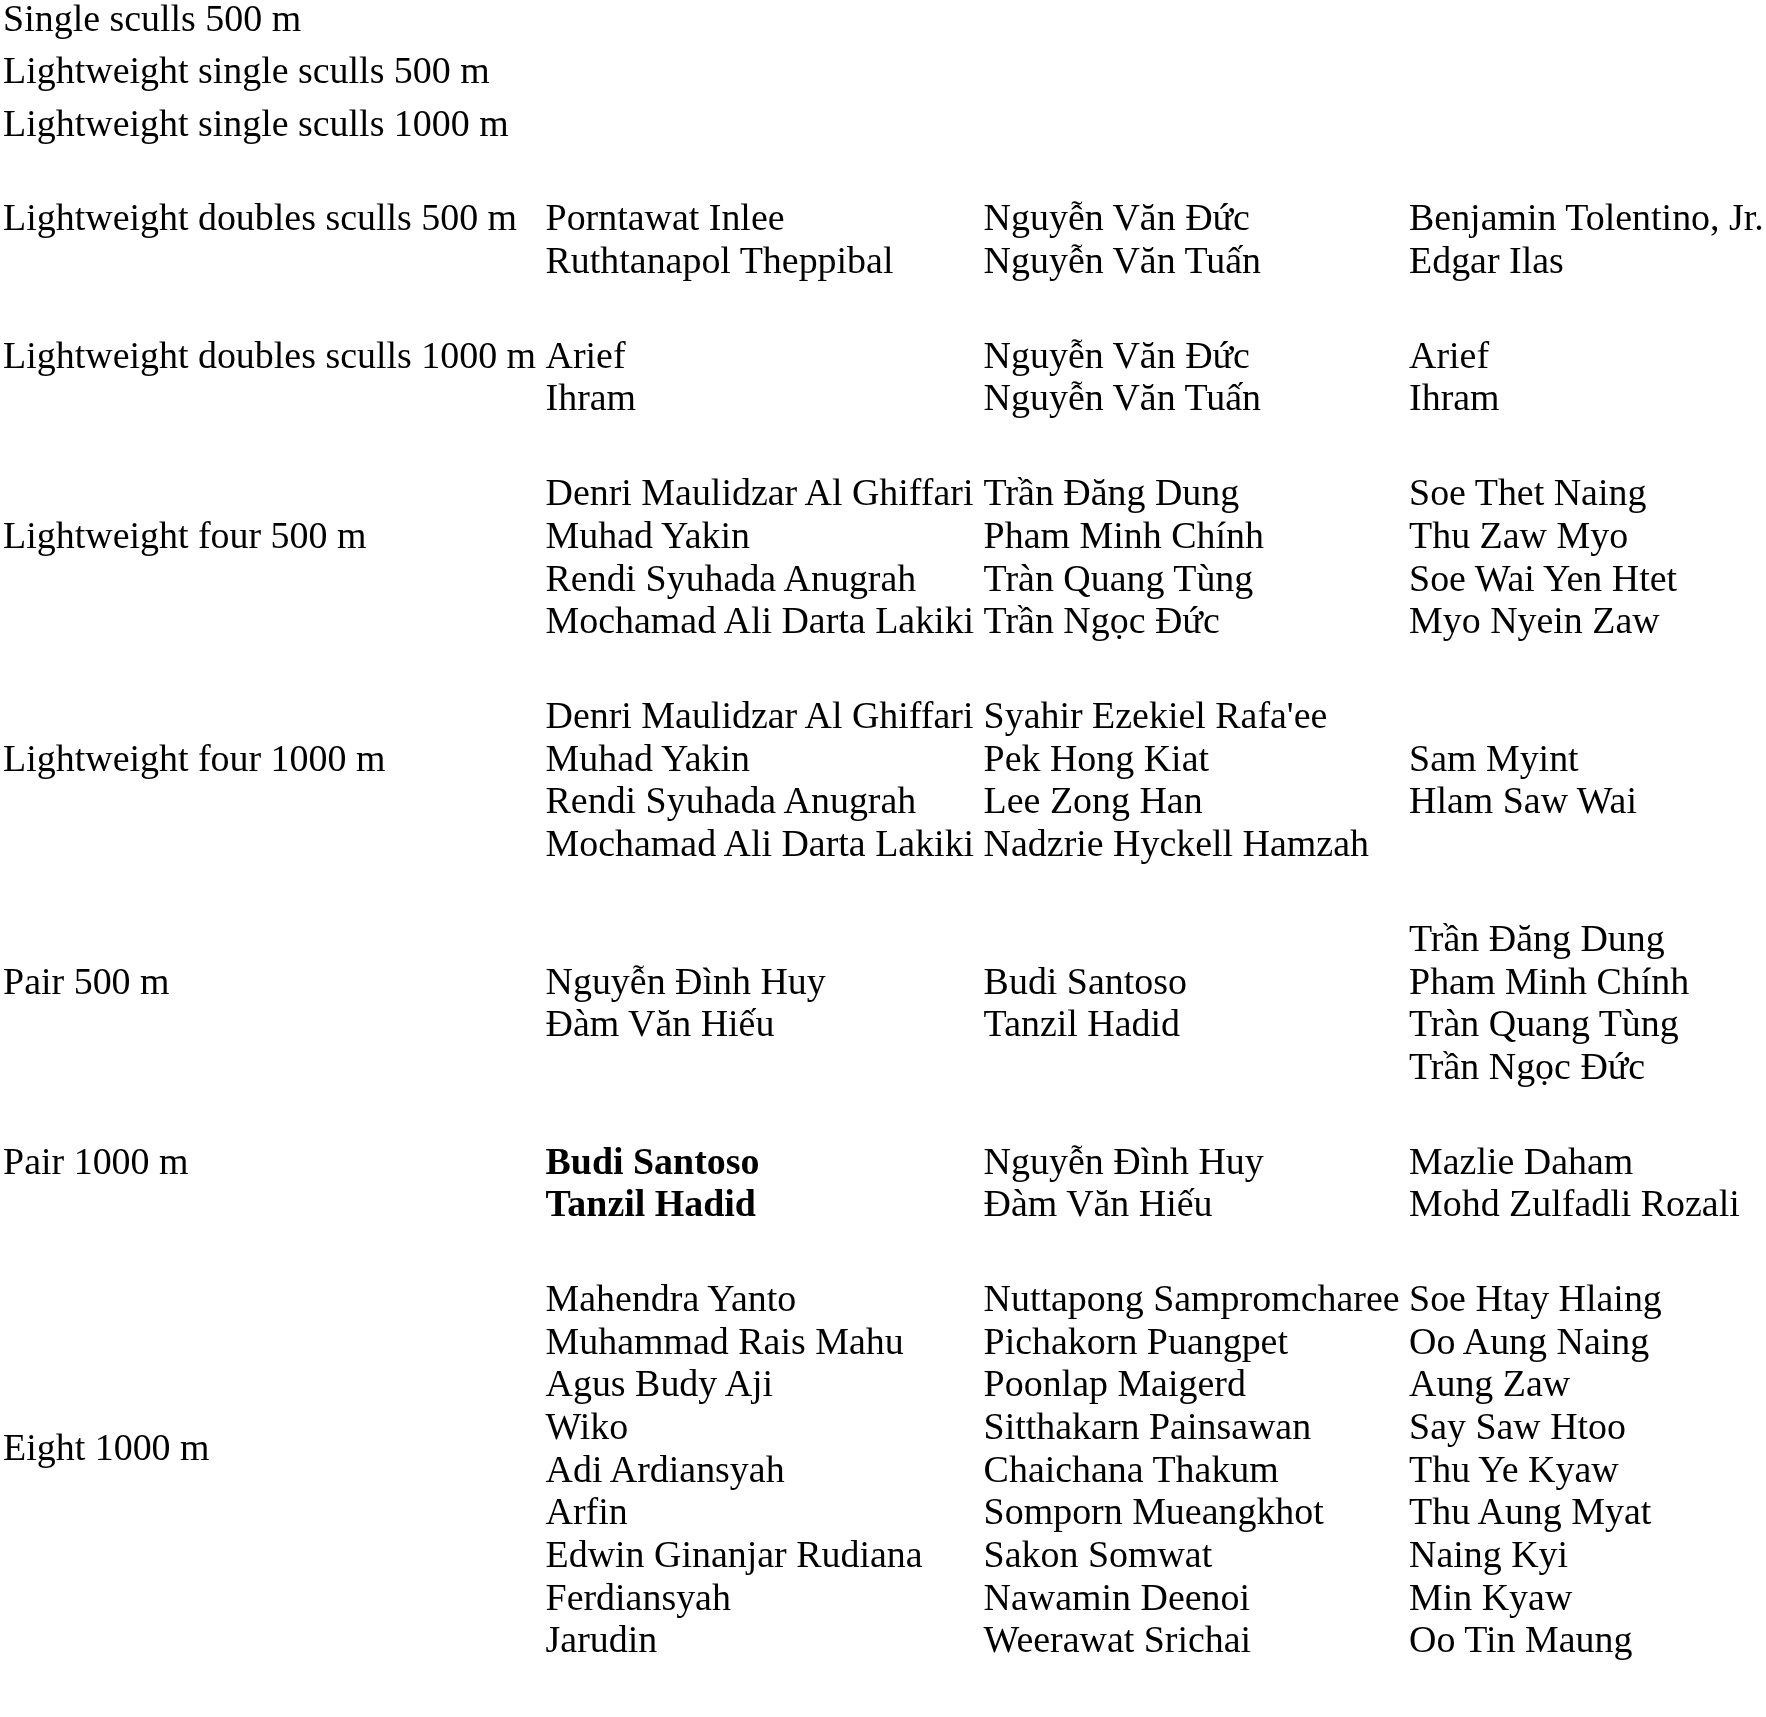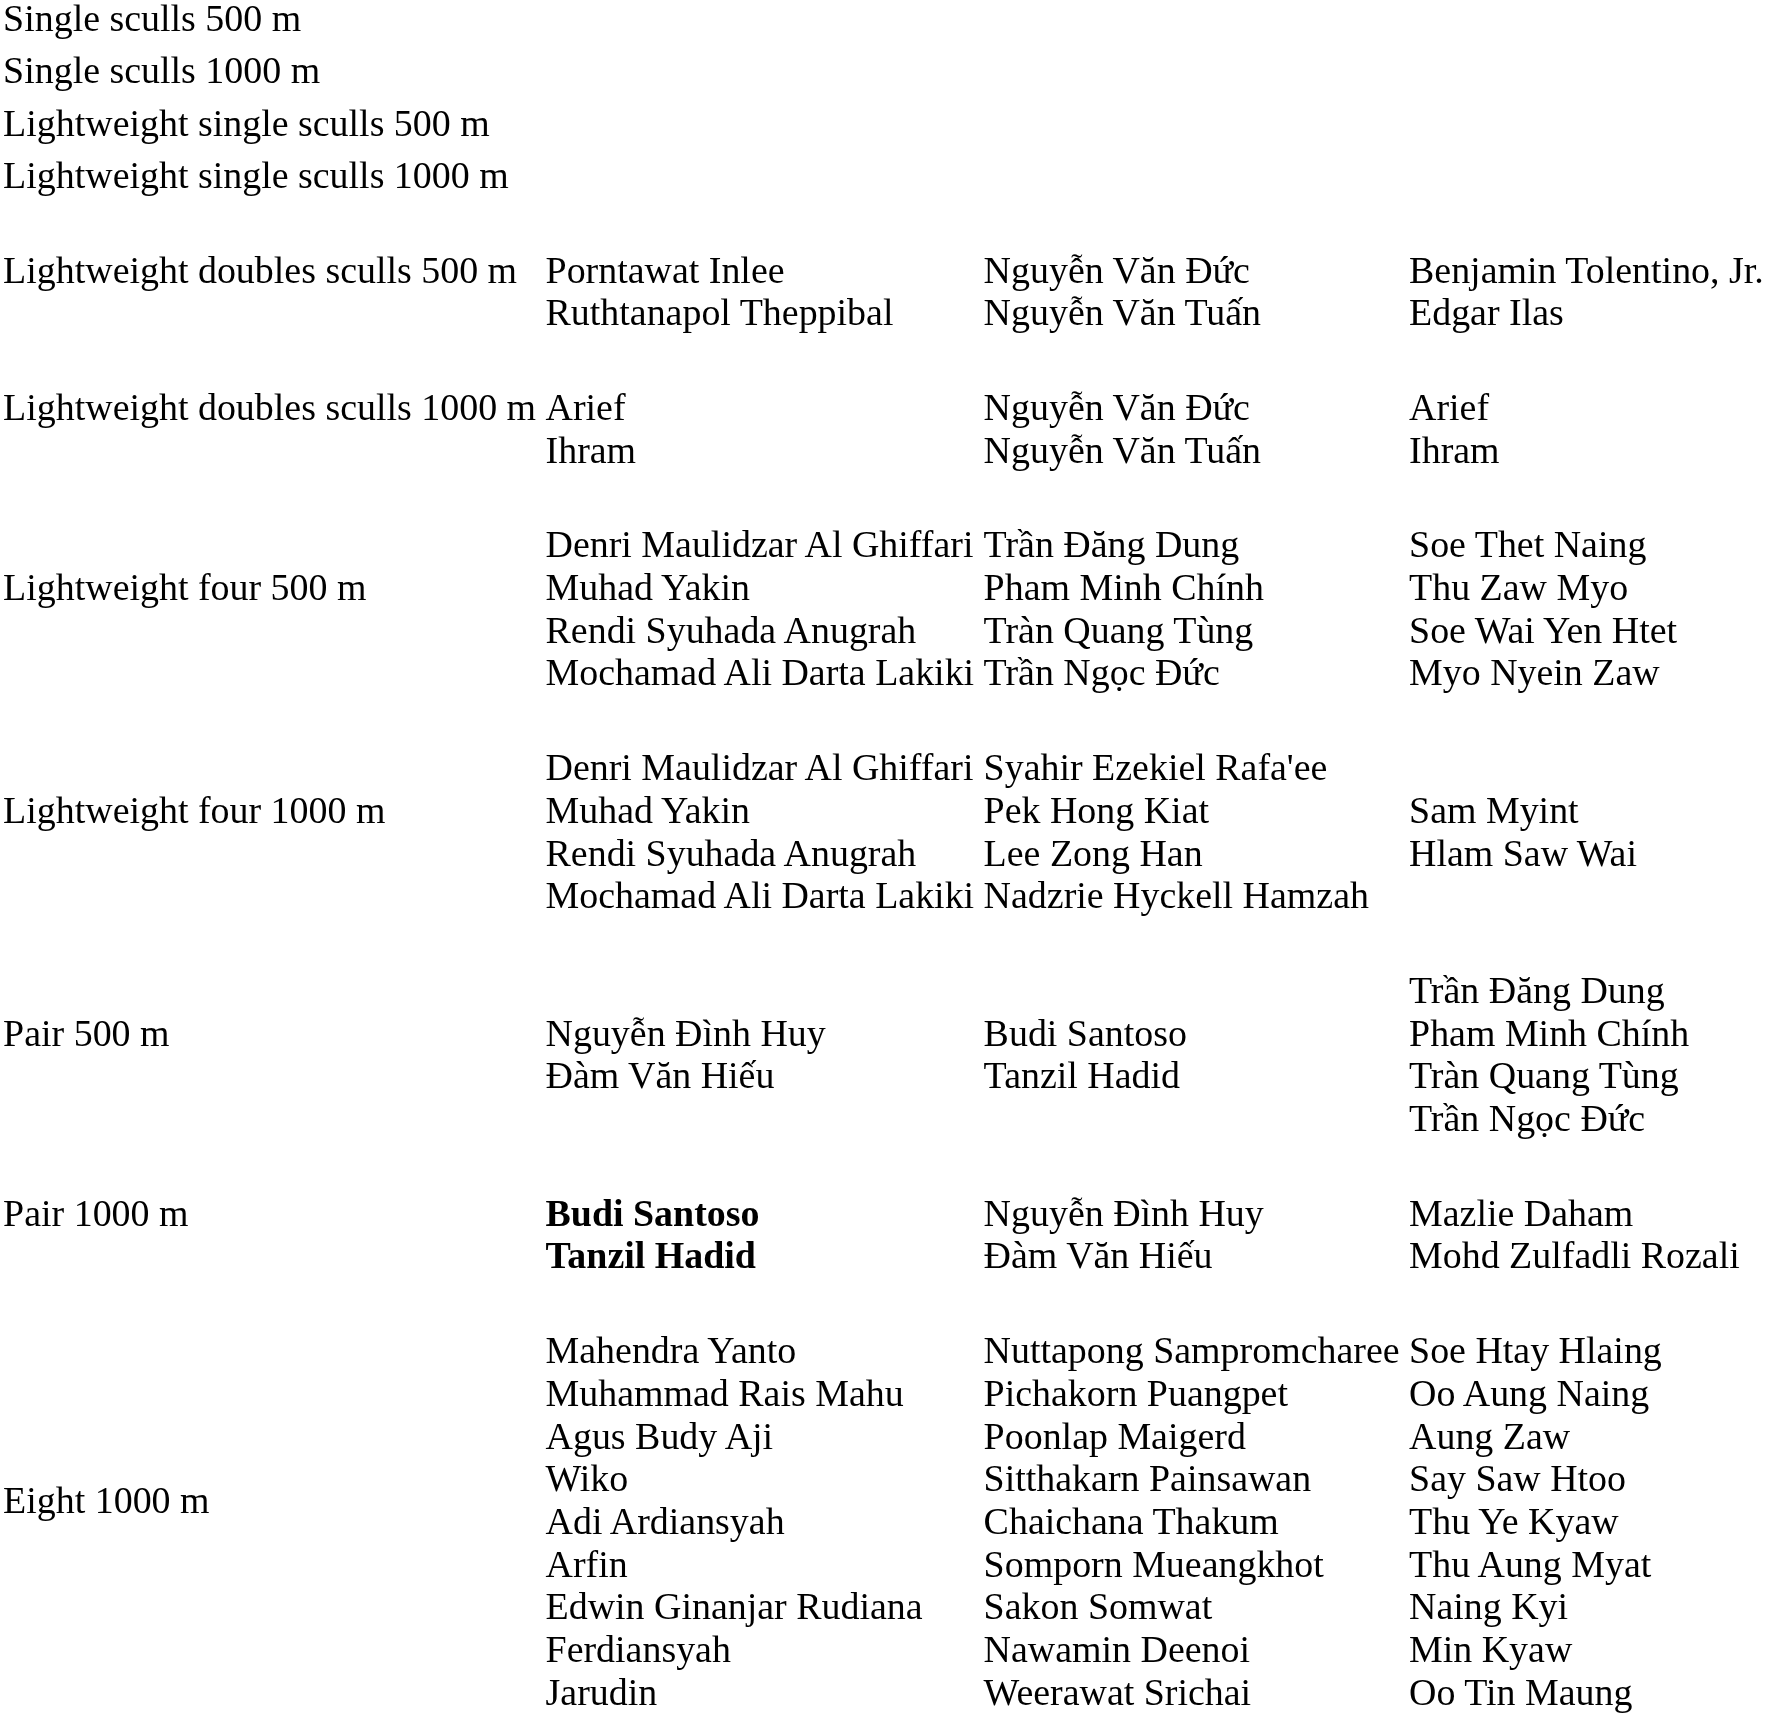 <table>
 <tr>
 <td>Single sculls 500 m</td>
+<td></td>
+<td></td>
+<td></td>
+</tr>
+<tr>
+<td>Single sculls 1000 m</td>
 <td></td>
 <td></td>
 <td></td>
 </tr>
 <tr>
 <td>Lightweight single sculls 500 m</td>
 <td></td>
 <td></td>
 <td></td>
 </tr>
 <tr>
 <td>Lightweight single sculls 1000 m</td>
 <td></td>
 <td></td>
 <td></td>
 </tr>
 <tr>
 <td>Lightweight doubles sculls 500 m</td>
 <td><br>Porntawat Inlee<br>Ruthtanapol Theppibal</td>
 <td><br>Nguyễn Văn Đức<br>Nguyễn Văn Tuấn</td>
 <td><br>Benjamin Tolentino, Jr.<br>Edgar Ilas</td>
 </tr>
 <tr>
 <td>Lightweight doubles sculls 1000 m</td>
 <td><br>Arief<br>Ihram</td>
 <td><br>Nguyễn Văn Đức<br>Nguyễn Văn Tuấn</td>
 <td><br>Arief<br>Ihram</td>
 </tr>
 <tr>
 <td>Lightweight four 500 m<br></td>
 <td><br>Denri Maulidzar Al Ghiffari<br>Muhad Yakin<br>Rendi Syuhada Anugrah<br>Mochamad Ali Darta Lakiki</td>
 <td><br>Trần Đăng Dung<br>Pham Minh Chính<br>Tràn Quang Tùng<br>Trần Ngọc Đức</td>
 <td><br>Soe Thet Naing<br>Thu Zaw Myo<br>Soe Wai Yen Htet<br>Myo Nyein Zaw</td>
 </tr>
 <tr>
 <td>Lightweight four 1000 m</td>
 <td><br>Denri Maulidzar Al Ghiffari<br>Muhad Yakin<br>Rendi Syuhada Anugrah<br>Mochamad Ali Darta Lakiki</td>
 <td><br>Syahir Ezekiel Rafa'ee<br>Pek Hong Kiat<br>Lee Zong Han<br>Nadzrie Hyckell Hamzah</td>
 <td><br>Sam Myint<br>Hlam Saw Wai</td>
 </tr>
 <tr>
 <td>Pair 500 m</td>
 <td><br>Nguyễn Đình Huy<br>Đàm Văn Hiếu</td>
 <td><br>Budi Santoso<br>Tanzil Hadid</td>
 <td><br>Trần Đăng Dung<br>Pham Minh Chính<br>Tràn Quang Tùng<br>Trần Ngọc Đức</td>
 </tr>
 <tr>
 <td>Pair 1000 m</td>
 <td><strong><br>Budi Santoso<br>Tanzil Hadid</strong></td>
 <td><br>Nguyễn Đình Huy<br>Đàm Văn Hiếu</td>
 <td><br>Mazlie Daham<br>Mohd Zulfadli Rozali</td>
 </tr>
 <tr>
 <td>Eight 1000 m</td>
 <td><br>Mahendra Yanto<br>Muhammad Rais Mahu<br>Agus Budy Aji<br>Wiko<br>Adi Ardiansyah<br>Arfin<br>Edwin Ginanjar Rudiana<br>Ferdiansyah<br>Jarudin</td>
 <td><br>Nuttapong Sampromcharee<br>Pichakorn Puangpet<br>Poonlap Maigerd<br>Sitthakarn Painsawan<br>Chaichana Thakum<br>Somporn Mueangkhot<br>Sakon Somwat<br>Nawamin Deenoi<br>Weerawat Srichai</td>
 <td><br>Soe Htay Hlaing<br>Oo Aung Naing<br>Aung Zaw<br>Say Saw Htoo<br>Thu Ye Kyaw<br>Thu Aung Myat<br>Naing Kyi<br>Min Kyaw<br>Oo Tin Maung</td>
 </tr>
 </table>
